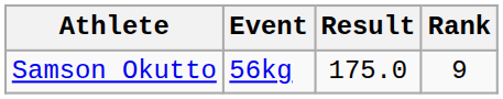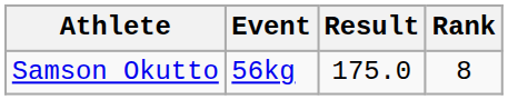 <table class=wikitable style="font-size:90%">
 <tr>
 <th>Athlete</th>
 <th>Event</th>
 <th>Result</th>
 <th>Rank</th>
 </tr>
 <tr>
 <td><a href='#'>Samson Okutto</a></td>
 <td><a href='#'>56kg</a></td>
 <td style="text-align:center;">175.0</td>
-<td style="text-align:center;">9</td>
+<td style="text-align:center;">8</td>
 </tr>
 </table>
